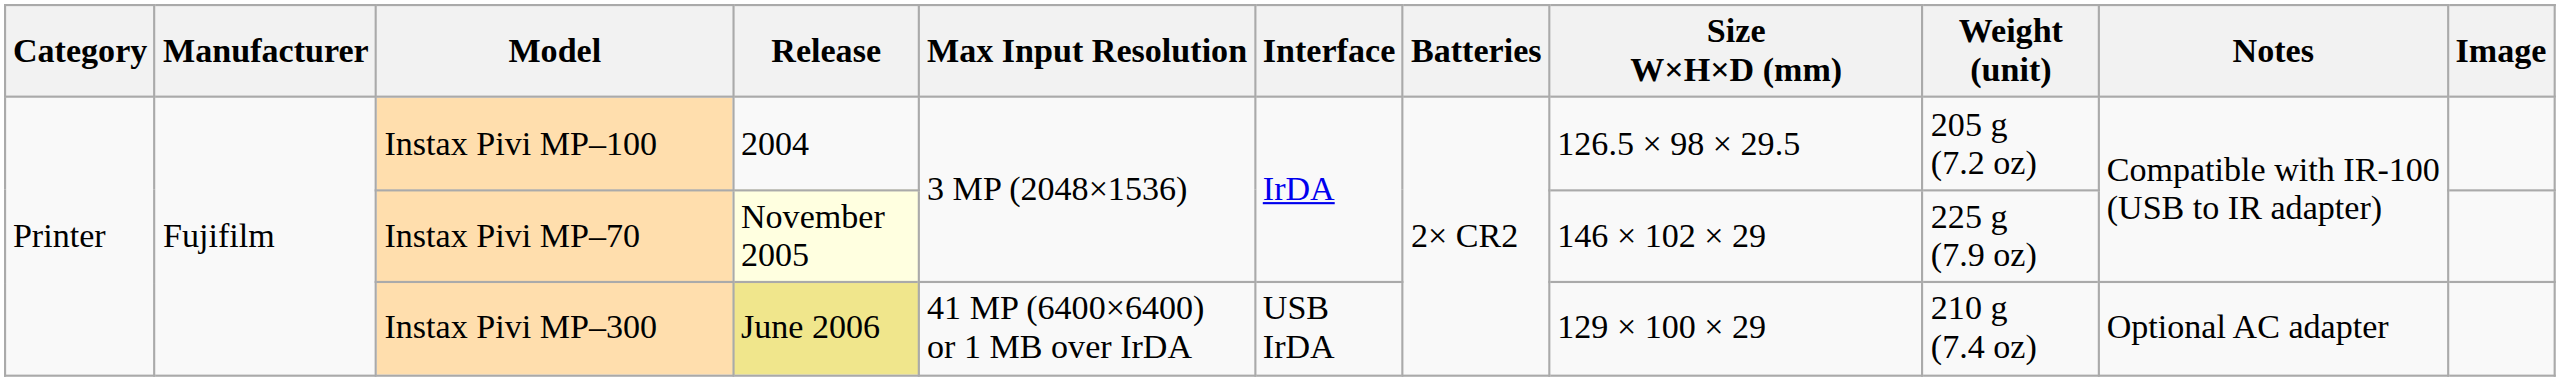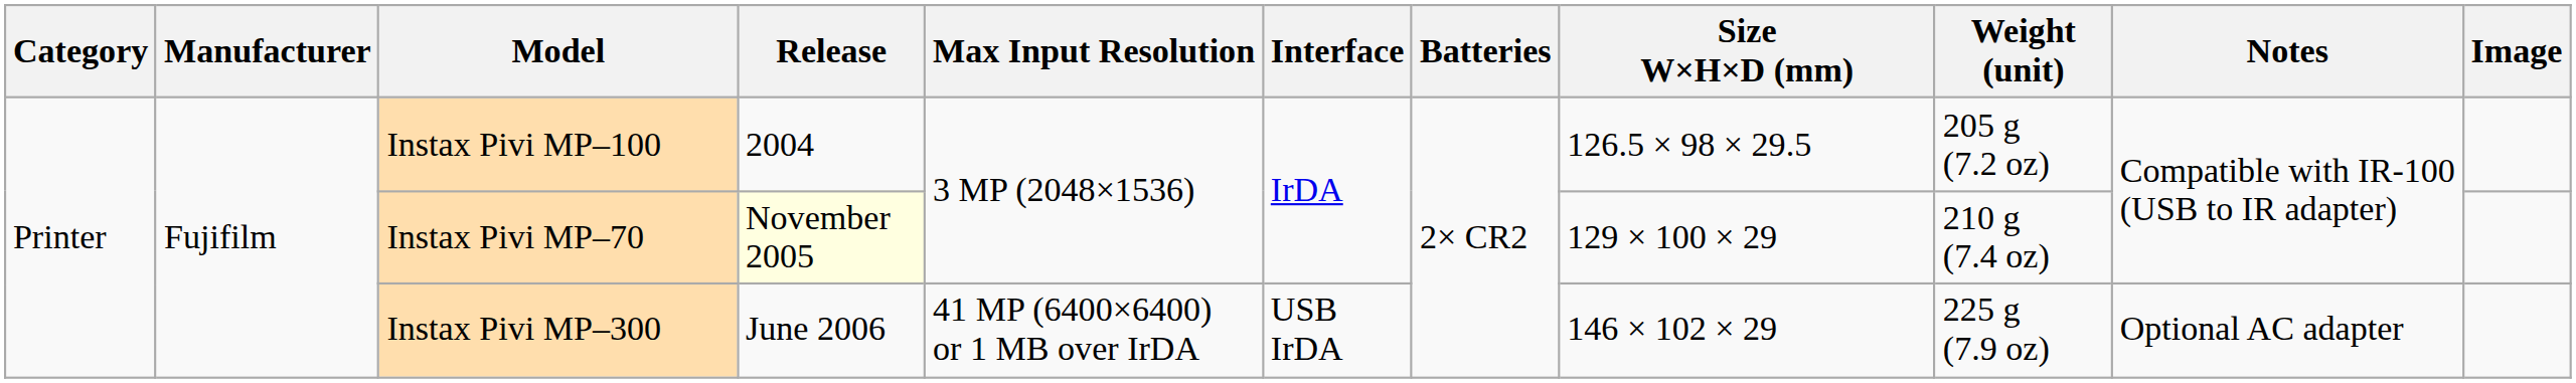 <table class="wikitable">
 <tr>
 <th>Category</th>
 <th>Manufacturer</th>
 <th style="width:10em">Model</th>
 <th style="width:5em">Release</th>
 <th>Max Input Resolution</th>
 <th>Interface</th>
 <th>Batteries</th>
 <th style="width:10.5em">Size<br>W×H×D (mm)<br></th>
 <th style="width:4.7em">Weight <br>(unit)<br></th>
 <th>Notes</th>
 <th>Image</th>
 </tr>
 <tr>
 <td rowspan="3">Printer</td>
 <td rowspan="3">Fujifilm</td>
 <td style="background:#ffdead" !>Instax Pivi MP–100</td>
 <td>2004</td>
 <td rowspan=2>3 MP (2048×1536)</td>
 <td rowspan=2><a href='#'>IrDA</a></td>
 <td rowspan=3>2× CR2</td>
 <td>126.5 × 98 × 29.5</td>
 <td>205 g (7.2 oz)</td>
 <td rowspan=2>Compatible with IR-100 <br>(USB to IR adapter)<br></td>
 <td></td>
 </tr>
 <tr>
 <td ! style="background:#ffdead">Instax Pivi MP–70</td>
 <td style="background: lightyellow;">November 2005</td>
-<td>146 × 102 × 29</td>
-<td>225 g (7.9 oz)</td>
+<td>129 × 100 × 29</td>
+<td>210 g (7.4 oz)</td>
 <td></td>
 </tr>
 <tr>
 <td ! style="background:#ffdead">Instax Pivi MP–300</td>
-<td style="background: khaki;">June 2006</td>
+<td>June 2006</td>
 <td>41 MP (6400×6400) <br> or 1 MB over IrDA<br></td>
 <td>USB <br>IrDA<br></td>
-<td>129 × 100 × 29</td>
-<td>210 g (7.4 oz)</td>
+<td>146 × 102 × 29</td>
+<td>225 g (7.9 oz)</td>
 <td>Optional AC adapter</td>
 <td></td>
 </tr>
 </table>
